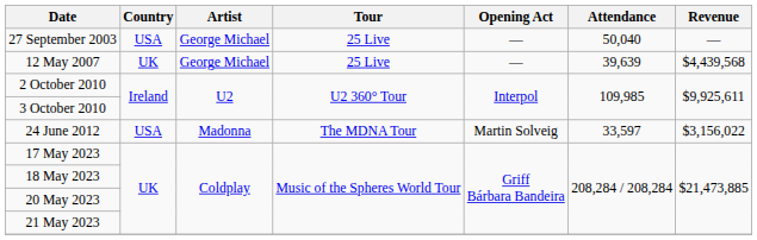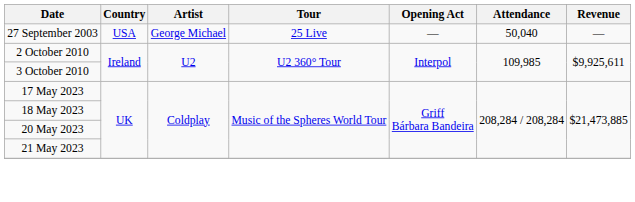 <table class="wikitable mw-collapsible autocollapse" style="text-align:center; font-size:90%">
 <tr>
 <th>Date</th>
 <th>Country</th>
 <th>Artist</th>
 <th>Tour</th>
 <th>Opening Act</th>
 <th>Attendance</th>
 <th>Revenue</th>
 </tr>
 <tr>
 <td>27 September 2003</td>
 <td> <a href='#'>USA</a></td>
 <td><a href='#'>George Michael</a></td>
 <td><a href='#'>25 Live</a></td>
 <td>—</td>
 <td>50,040</td>
 <td>—</td>
 </tr>
 <tr>
-<td>12 May 2007</td>
-<td> <a href='#'>UK</a></td>
-<td><a href='#'>George Michael</a></td>
-<td><a href='#'>25 Live</a></td>
-<td>—</td>
-<td>39,639</td>
-<td>$4,439,568</td>
-</tr>
-<tr>
 <td>2 October 2010</td>
 <td rowspan="2"> <a href='#'>Ireland</a></td>
 <td rowspan="2"><a href='#'>U2</a></td>
 <td rowspan="2"><a href='#'>U2 360° Tour</a></td>
 <td rowspan="2"><a href='#'>Interpol</a></td>
 <td rowspan="2">109,985</td>
 <td rowspan="2">$9,925,611</td>
 </tr>
 <tr>
 <td>3 October 2010</td>
-</tr>
-<tr>
-<td>24 June 2012</td>
-<td> <a href='#'>USA</a></td>
-<td><a href='#'>Madonna</a></td>
-<td><a href='#'>The MDNA Tour</a></td>
-<td>Martin Solveig</td>
-<td>33,597</td>
-<td>$3,156,022</td>
 </tr>
 <tr>
 <td>17 May 2023</td>
 <td rowspan="4"> <a href='#'>UK</a></td>
 <td rowspan="4"><a href='#'>Coldplay</a></td>
 <td rowspan="4"><a href='#'>Music of the Spheres World Tour</a></td>
 <td rowspan="4"><a href='#'>Griff</a><br><a href='#'>Bárbara Bandeira</a></td>
 <td rowspan="4">208,284 / 208,284</td>
 <td rowspan="4">$21,473,885</td>
 </tr>
 <tr>
 <td>18 May 2023</td>
 </tr>
 <tr>
 <td>20 May 2023</td>
 </tr>
 <tr>
 <td>21 May 2023</td>
 </tr>
 <tr>
 </tr>
 </table>
